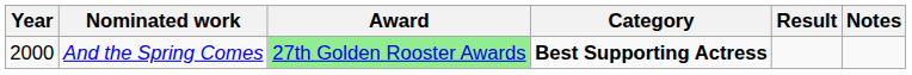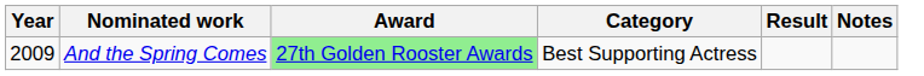 <table class="wikitable">
 <tr>
 <th>Year</th>
 <th>Nominated work</th>
 <th>Award</th>
 <th>Category</th>
 <th>Result</th>
 <th>Notes</th>
 </tr>
 <tr>
-<td>2000</td>
+<td>2009</td>
 <td><em><a href='#'>And the Spring Comes</a></em></td>
 <td style="background: lightgreen;"><a href='#'>27th Golden Rooster Awards</a></td>
-<td><strong>Best Supporting Actress</strong></td>
+<td>Best Supporting Actress</td>
 <td></td>
 <td></td>
 </tr>
 </table>
